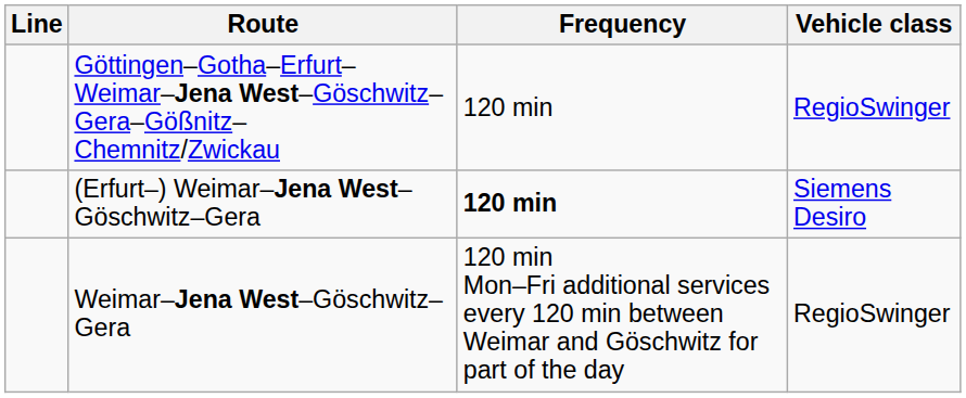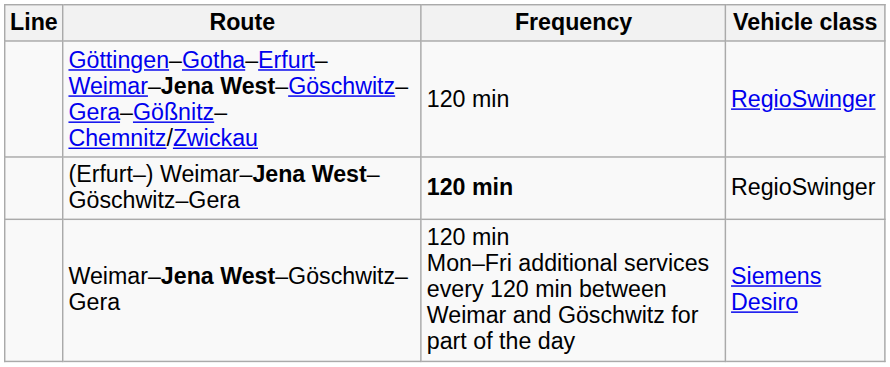 <table class="wikitable">
 <tr>
 <th>Line</th>
 <th>Route</th>
 <th>Frequency</th>
 <th>Vehicle class</th>
 </tr>
 <tr>
 <td></td>
 <td><a href='#'>Göttingen</a>–<a href='#'>Gotha</a>–<a href='#'>Erfurt</a>–<a href='#'>Weimar</a>–<strong>Jena West</strong>–<a href='#'>Göschwitz</a>–<a href='#'>Gera</a>–<a href='#'>Gößnitz</a>–<a href='#'>Chemnitz</a>/<a href='#'>Zwickau</a></td>
 <td>120 min</td>
 <td><a href='#'>RegioSwinger</a></td>
 </tr>
 <tr>
 <td></td>
 <td>(Erfurt–) Weimar–<strong>Jena West</strong>–Göschwitz–Gera</td>
 <td><strong>120 min</strong></td>
-<td><a href='#'>Siemens Desiro</a></td>
+<td>RegioSwinger</td>
 </tr>
 <tr>
 <td></td>
 <td>Weimar–<strong>Jena West</strong>–Göschwitz–Gera</td>
 <td>120 min<br>Mon–Fri additional services every 120 min between Weimar and Göschwitz for part of the day</td>
-<td>RegioSwinger</td>
+<td><a href='#'>Siemens Desiro</a></td>
 </tr>
 </table>
